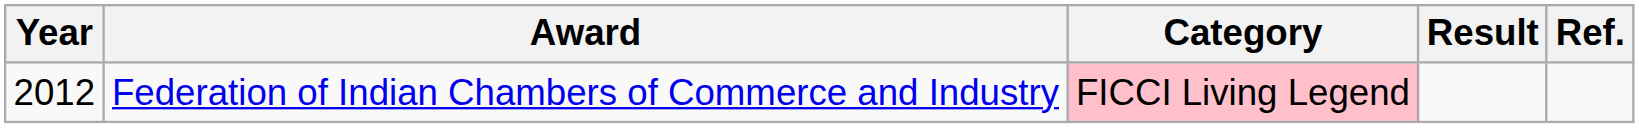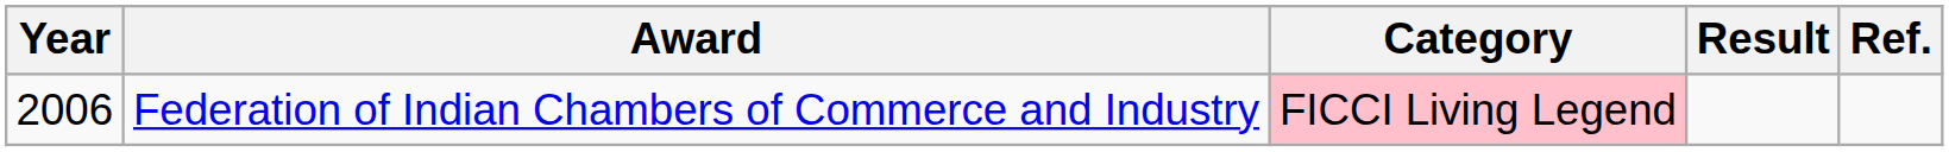 <table class="wikitable">
 <tr>
 <th>Year</th>
 <th>Award</th>
 <th>Category</th>
 <th>Result</th>
 <th>Ref.</th>
 </tr>
 <tr>
-<td>2012</td>
+<td>2006</td>
 <td><a href='#'>Federation of Indian Chambers of Commerce and Industry</a></td>
 <td style="background: pink;">FICCI Living Legend</td>
 <td></td>
 <td></td>
 </tr>
 </table>
